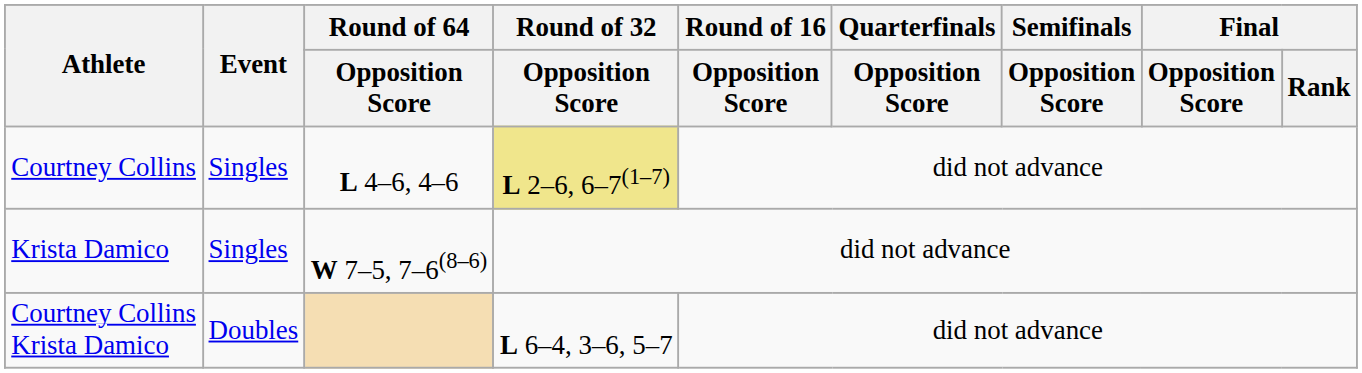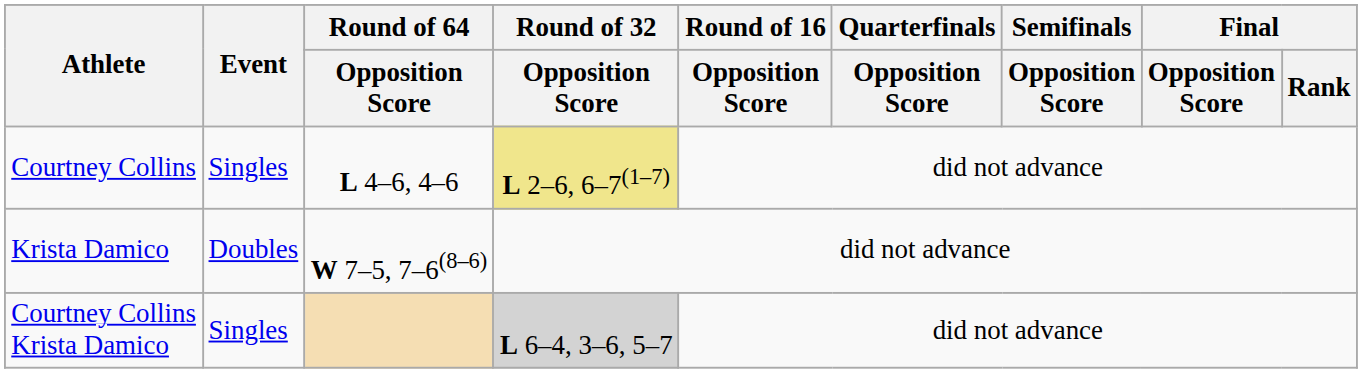 <table class="wikitable" border="1" style="font-size:90%">
 <tr>
 <th rowspan=2>Athlete</th>
 <th rowspan=2>Event</th>
 <th>Round of 64</th>
 <th>Round of 32</th>
 <th>Round of 16</th>
 <th>Quarterfinals</th>
 <th>Semifinals</th>
 <th colspan=2>Final</th>
 </tr>
 <tr>
 <th>Opposition<br>Score</th>
 <th>Opposition<br>Score</th>
 <th>Opposition<br>Score</th>
 <th>Opposition<br>Score</th>
 <th>Opposition<br>Score</th>
 <th>Opposition<br>Score</th>
 <th>Rank</th>
 </tr>
 <tr>
 <td><a href='#'>Courtney Collins</a></td>
 <td><a href='#'>Singles</a></td>
 <td align=center><br> <strong>L</strong> 4–6, 4–6</td>
 <td align=center style="background: khaki;"><br> <strong>L</strong> 2–6, 6–7<sup>(1–7)</sup></td>
 <td align=center colspan=5>did not advance</td>
 </tr>
 <tr>
 <td><a href='#'>Krista Damico</a></td>
-<td><a href='#'>Singles</a></td>
+<td><a href='#'>Doubles</a></td>
 <td align=center><br> <strong>W</strong> 7–5, 7–6<sup>(8–6)</sup></td>
 <td align=center colspan=6>did not advance</td>
 </tr>
 <tr>
 <td><a href='#'>Courtney Collins</a><br><a href='#'>Krista Damico</a></td>
-<td><a href='#'>Doubles</a></td>
+<td><a href='#'>Singles</a></td>
 <td colspan=1 bgcolor=wheat></td>
-<td align=center><br><strong>L</strong> 6–4, 3–6, 5–7</td>
+<td align=center style="background: lightgrey;"><br><strong>L</strong> 6–4, 3–6, 5–7</td>
 <td align=center colspan=5>did not advance</td>
 </tr>
 </table>
